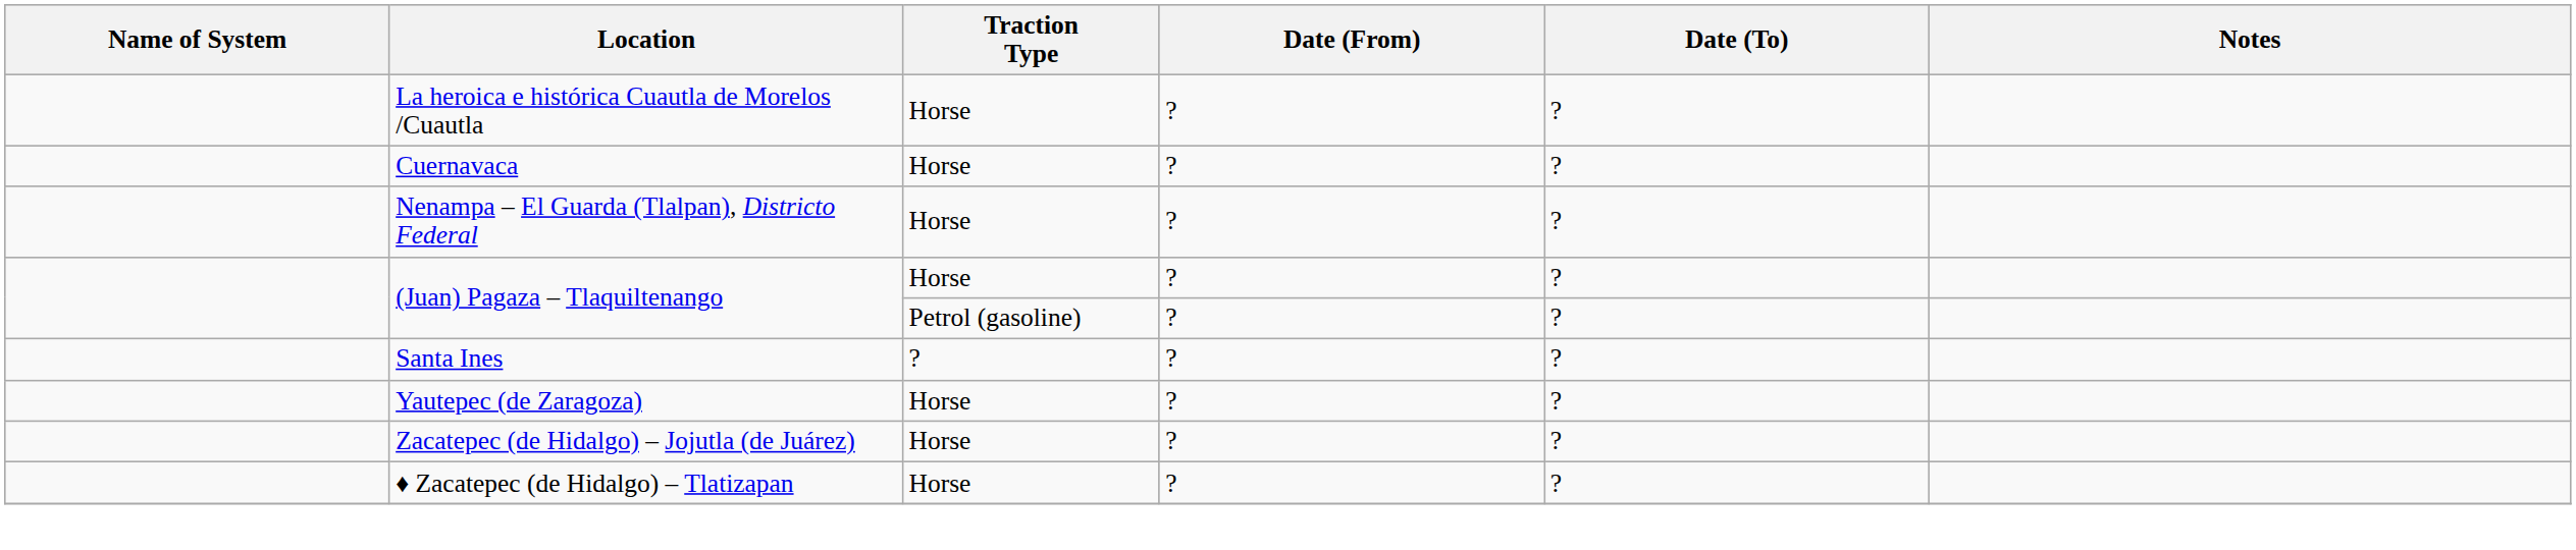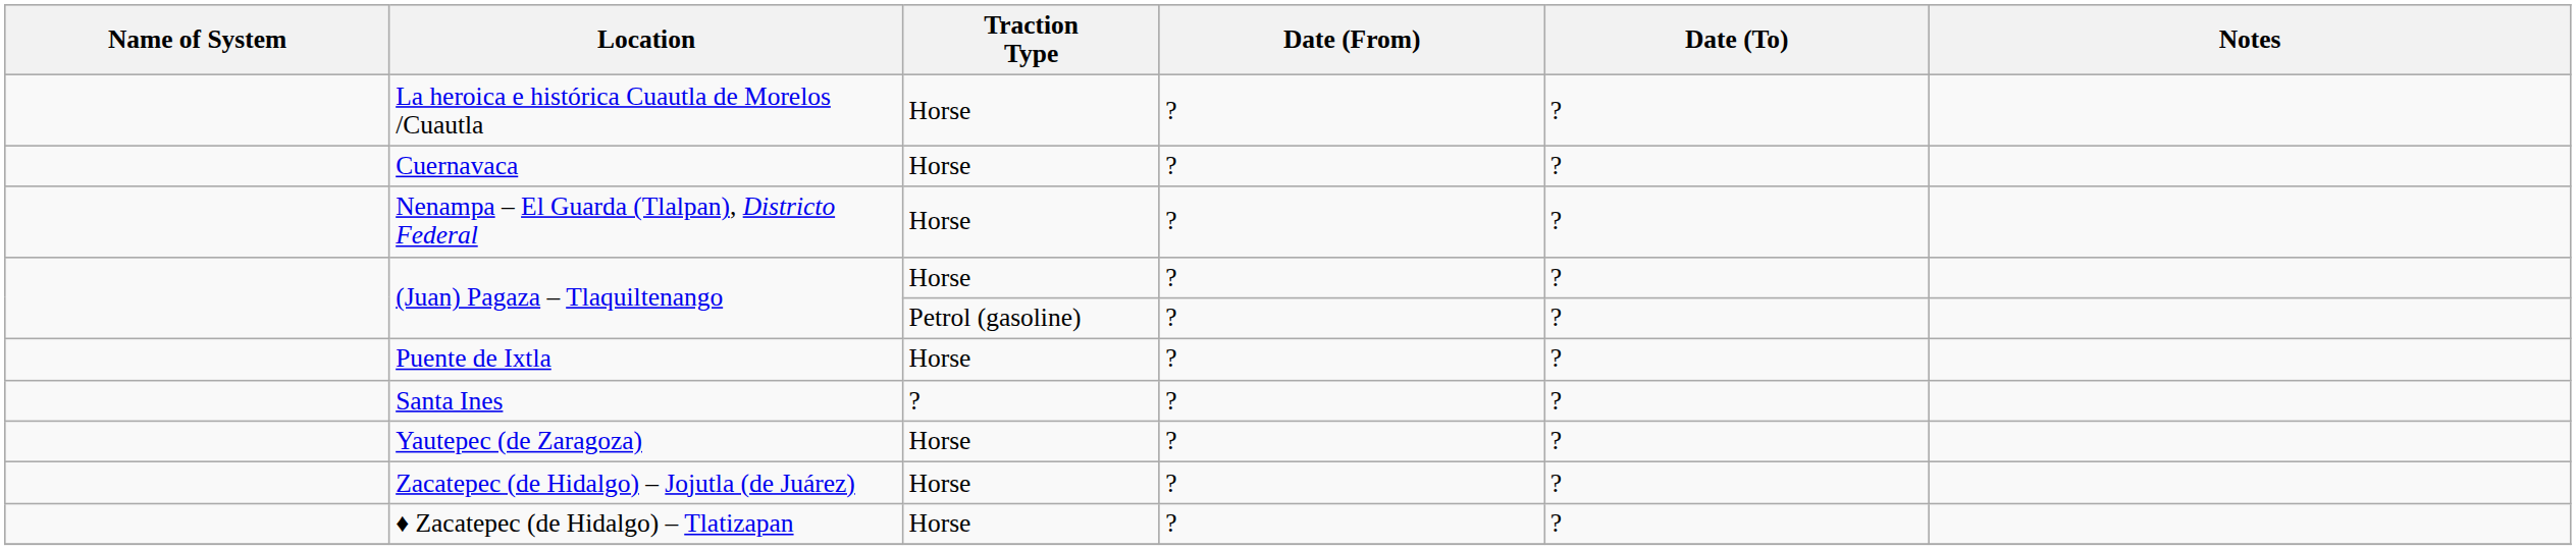 <table class="wikitable" width=100%>
 <tr>
 <th width=15%>Name of System</th>
 <th width=20%>Location</th>
 <th width=10%>Traction<br>Type</th>
 <th width=15%>Date (From)</th>
 <th width=15%>Date (To)</th>
 <th width=25%>Notes</th>
 </tr>
 <tr>
 <td> </td>
 <td><a href='#'>La heroica e histórica Cuautla de Morelos</a> /Cuautla</td>
 <td>Horse</td>
 <td>?</td>
 <td>?</td>
 <td> </td>
 </tr>
 <tr>
 <td> </td>
 <td><a href='#'>Cuernavaca</a></td>
 <td>Horse</td>
 <td>?</td>
 <td>?</td>
 <td> </td>
 </tr>
 <tr>
 <td> </td>
 <td><a href='#'>Nenampa</a> – <a href='#'>El Guarda (Tlalpan)</a>, <em><a href='#'>Districto Federal</a></em></td>
 <td>Horse</td>
 <td>?</td>
 <td>?</td>
 <td> </td>
 </tr>
 <tr>
 <td rowspan=2> </td>
 <td rowspan=2><a href='#'>(Juan) Pagaza</a> – <a href='#'>Tlaquiltenango</a></td>
 <td>Horse</td>
 <td>?</td>
 <td>?</td>
 <td> </td>
 </tr>
 <tr>
 <td>Petrol (gasoline)</td>
 <td>?</td>
 <td>?</td>
 <td> </td>
 </tr>
 <tr>
 <td> </td>
+<td><a href='#'>Puente de Ixtla</a></td>
+<td>Horse</td>
+<td>?</td>
+<td>?</td>
+<td> </td>
+</tr>
+<tr>
+<td> </td>
 <td><a href='#'>Santa Ines</a></td>
 <td>?</td>
 <td>?</td>
 <td>?</td>
 <td> </td>
 </tr>
 <tr>
 <td> </td>
 <td><a href='#'>Yautepec (de Zaragoza)</a></td>
 <td>Horse</td>
 <td>?</td>
 <td>?</td>
 <td> </td>
 </tr>
 <tr>
 <td> </td>
 <td><a href='#'>Zacatepec (de Hidalgo)</a> – <a href='#'>Jojutla (de Juárez)</a></td>
 <td>Horse</td>
 <td>?</td>
 <td>?</td>
 <td> </td>
 </tr>
 <tr>
 <td> </td>
 <td>♦ Zacatepec (de Hidalgo) – <a href='#'>Tlatizapan</a></td>
 <td>Horse</td>
 <td>?</td>
 <td>?</td>
 <td> </td>
 </tr>
 <tr>
 </tr>
 </table>
